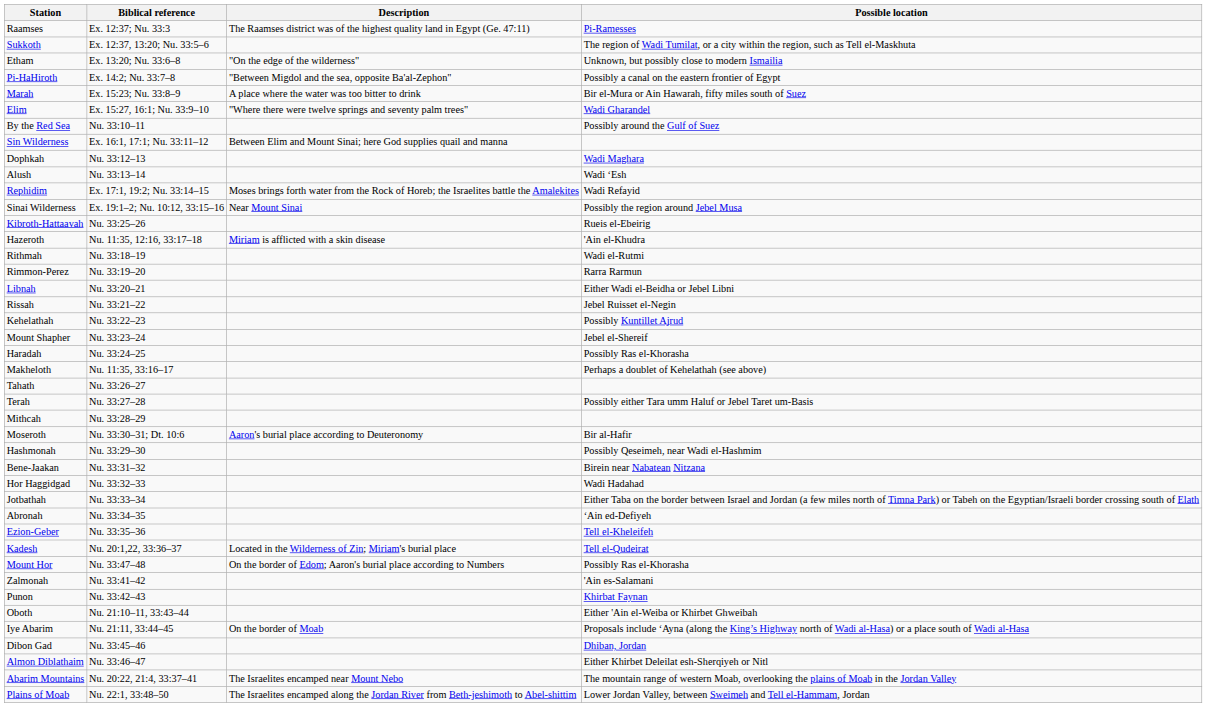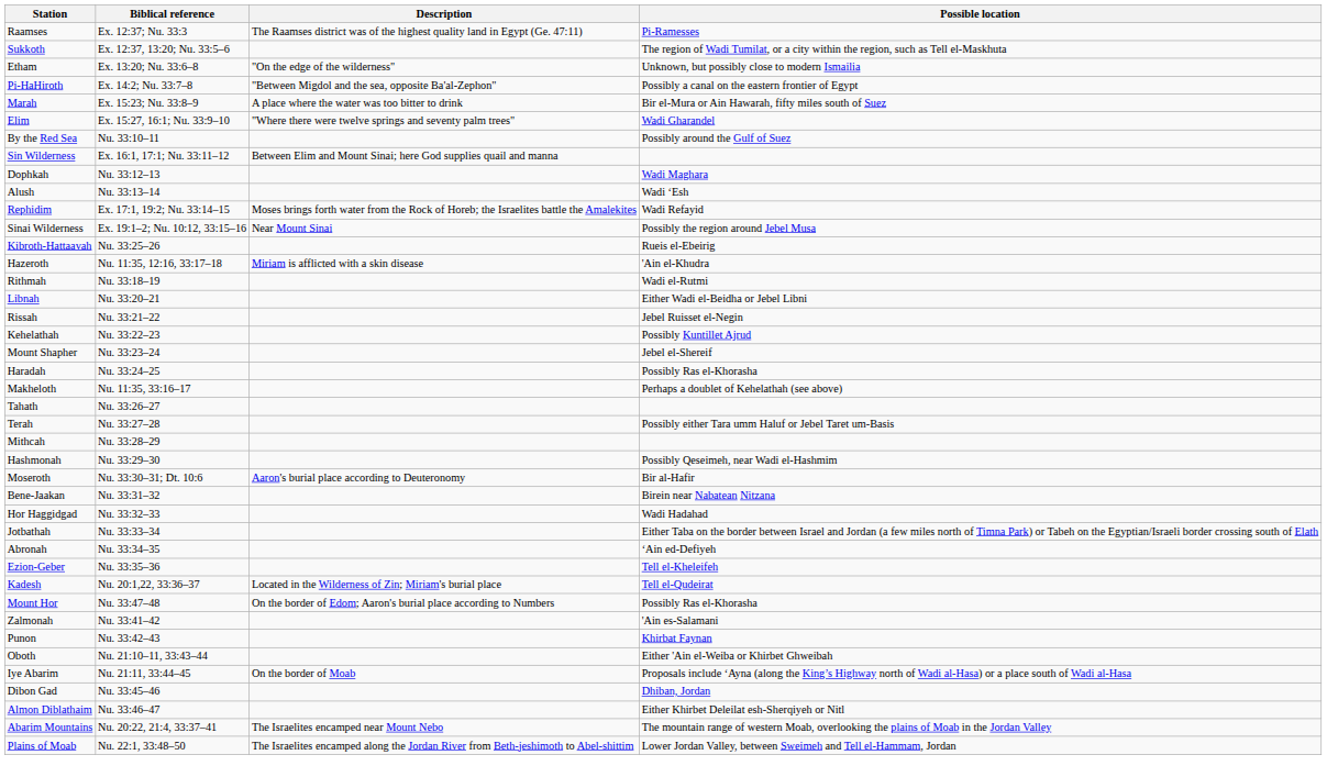 <table class="wikitable">
 <tr>
 <th scope="col">Station</th>
 <th scope="col">Biblical reference</th>
 <th scope="col">Description</th>
 <th scope="col">Possible location</th>
 </tr>
 <tr>
 <td>Raamses</td>
 <td>Ex. 12:37; Nu. 33:3</td>
 <td>The Raamses district was of the highest quality land in Egypt (Ge. 47:11)</td>
 <td><a href='#'>Pi-Ramesses</a></td>
 </tr>
 <tr>
 <td><a href='#'>Sukkoth</a></td>
 <td>Ex. 12:37, 13:20; Nu. 33:5–6</td>
 <td></td>
 <td>The region of <a href='#'>Wadi Tumilat</a>, or a city within the region, such as Tell el-Maskhuta</td>
 </tr>
 <tr>
 <td>Etham</td>
 <td>Ex. 13:20; Nu. 33:6–8</td>
 <td>"On the edge of the wilderness"</td>
 <td>Unknown, but possibly close to modern <a href='#'>Ismailia</a></td>
 </tr>
 <tr>
 <td><a href='#'>Pi-HaHiroth</a></td>
 <td>Ex. 14:2; Nu. 33:7–8</td>
 <td>"Between Migdol and the sea, opposite Ba'al-Zephon"</td>
 <td>Possibly a canal on the eastern frontier of Egypt</td>
 </tr>
 <tr>
 <td><a href='#'>Marah</a></td>
 <td>Ex. 15:23; Nu. 33:8–9</td>
 <td>A place where the water was too bitter to drink</td>
 <td>Bir el-Mura or Ain Hawarah, fifty miles south of <a href='#'>Suez</a></td>
 </tr>
 <tr>
 <td><a href='#'>Elim</a></td>
 <td>Ex. 15:27, 16:1; Nu. 33:9–10</td>
 <td>"Where there were twelve springs and seventy palm trees"</td>
 <td><a href='#'>Wadi Gharandel</a></td>
 </tr>
 <tr>
 <td>By the <a href='#'>Red Sea</a></td>
 <td>Nu. 33:10–11</td>
 <td></td>
 <td>Possibly around the <a href='#'>Gulf of Suez</a></td>
 </tr>
 <tr>
 <td><a href='#'>Sin Wilderness</a></td>
 <td>Ex. 16:1, 17:1; Nu. 33:11–12</td>
 <td>Between Elim and Mount Sinai; here God supplies quail and manna</td>
 <td></td>
 </tr>
 <tr>
 <td>Dophkah</td>
 <td>Nu. 33:12–13</td>
 <td></td>
 <td><a href='#'>Wadi Maghara</a></td>
 </tr>
 <tr>
 <td>Alush</td>
 <td>Nu. 33:13–14</td>
 <td></td>
 <td>Wadi ‘Esh</td>
 </tr>
 <tr>
 <td><a href='#'>Rephidim</a></td>
 <td>Ex. 17:1, 19:2; Nu. 33:14–15</td>
 <td>Moses brings forth water from the Rock of Horeb; the Israelites battle the <a href='#'>Amalekites</a></td>
 <td>Wadi Refayid</td>
 </tr>
 <tr>
 <td>Sinai Wilderness</td>
 <td>Ex. 19:1–2; Nu. 10:12, 33:15–16</td>
 <td>Near <a href='#'>Mount Sinai</a></td>
 <td>Possibly the region around <a href='#'>Jebel Musa</a></td>
 </tr>
 <tr>
 <td><a href='#'>Kibroth-Hattaavah</a></td>
 <td>Nu. 33:25–26</td>
 <td></td>
 <td>Rueis el-Ebeirig</td>
 </tr>
 <tr>
 <td>Hazeroth</td>
 <td>Nu. 11:35, 12:16, 33:17–18</td>
 <td><a href='#'>Miriam</a> is afflicted with a skin disease</td>
 <td>'Ain el-Khudra</td>
 </tr>
 <tr>
 <td>Rithmah</td>
 <td>Nu. 33:18–19</td>
 <td></td>
 <td>Wadi el-Rutmi</td>
 </tr>
 <tr>
-<td>Rimmon-Perez</td>
-<td>Nu. 33:19–20</td>
-<td></td>
-<td>Rarra Rarmun</td>
-</tr>
-<tr>
 <td><a href='#'>Libnah</a></td>
 <td>Nu. 33:20–21</td>
 <td></td>
 <td>Either Wadi el-Beidha or Jebel Libni</td>
 </tr>
 <tr>
 <td>Rissah</td>
 <td>Nu. 33:21–22</td>
 <td></td>
 <td>Jebel Ruisset el-Negin</td>
 </tr>
 <tr>
 <td>Kehelathah</td>
 <td>Nu. 33:22–23</td>
 <td></td>
 <td>Possibly <a href='#'>Kuntillet Ajrud</a></td>
 </tr>
 <tr>
 <td>Mount Shapher</td>
 <td>Nu. 33:23–24</td>
 <td></td>
 <td>Jebel el-Shereif</td>
 </tr>
 <tr>
 <td>Haradah</td>
 <td>Nu. 33:24–25</td>
 <td></td>
 <td>Possibly Ras el-Khorasha</td>
 </tr>
 <tr>
 <td>Makheloth</td>
 <td>Nu. 11:35, 33:16–17</td>
 <td></td>
 <td>Perhaps a doublet of Kehelathah (see above)</td>
 </tr>
 <tr>
 <td>Tahath</td>
 <td>Nu. 33:26–27</td>
 <td></td>
 <td></td>
 </tr>
 <tr>
 <td>Terah</td>
 <td>Nu. 33:27–28</td>
 <td></td>
 <td>Possibly either Tara umm Haluf or Jebel Taret um-Basis</td>
 </tr>
 <tr>
 <td>Mithcah</td>
 <td>Nu. 33:28–29</td>
 <td></td>
 <td></td>
 </tr>
 <tr>
+<td>Hashmonah</td>
+<td>Nu. 33:29–30</td>
+<td></td>
+<td>Possibly Qeseimeh, near Wadi el-Hashmim</td>
+</tr>
+<tr>
 <td>Moseroth</td>
 <td>Nu. 33:30–31; Dt. 10:6</td>
 <td><a href='#'>Aaron</a>'s burial place according to Deuteronomy</td>
 <td>Bir al-Hafir</td>
-</tr>
-<tr>
-<td>Hashmonah</td>
-<td>Nu. 33:29–30</td>
-<td></td>
-<td>Possibly Qeseimeh, near Wadi el-Hashmim</td>
 </tr>
 <tr>
 <td>Bene-Jaakan</td>
 <td>Nu. 33:31–32</td>
 <td></td>
 <td>Birein near <a href='#'>Nabatean</a> <a href='#'>Nitzana</a></td>
 </tr>
 <tr>
 <td>Hor Haggidgad</td>
 <td>Nu. 33:32–33</td>
 <td></td>
 <td>Wadi Hadahad</td>
 </tr>
 <tr>
 <td>Jotbathah</td>
 <td>Nu. 33:33–34</td>
 <td></td>
 <td>Either Taba on the border between Israel and Jordan (a few miles north of <a href='#'>Timna Park</a>) or Tabeh on the Egyptian/Israeli border crossing south of <a href='#'>Elath</a></td>
 </tr>
 <tr>
 <td>Abronah</td>
 <td>Nu. 33:34–35</td>
 <td></td>
 <td>‘Ain ed-Defiyeh</td>
 </tr>
 <tr>
 <td><a href='#'>Ezion-Geber</a></td>
 <td>Nu. 33:35–36</td>
 <td></td>
 <td><a href='#'>Tell el-Kheleifeh</a></td>
 </tr>
 <tr>
 <td><a href='#'>Kadesh</a></td>
 <td>Nu. 20:1,22, 33:36–37</td>
 <td>Located in the <a href='#'>Wilderness of Zin</a>; <a href='#'>Miriam</a>'s burial place</td>
 <td><a href='#'>Tell el-Qudeirat</a></td>
 </tr>
 <tr>
 <td><a href='#'>Mount Hor</a></td>
 <td>Nu. 33:47–48</td>
 <td>On the border of <a href='#'>Edom</a>; Aaron's burial place according to Numbers</td>
 <td>Possibly Ras el-Khorasha</td>
 </tr>
 <tr>
 <td>Zalmonah</td>
 <td>Nu. 33:41–42</td>
 <td></td>
 <td>'Ain es-Salamani</td>
 </tr>
 <tr>
 <td>Punon</td>
 <td>Nu. 33:42–43</td>
 <td></td>
 <td><a href='#'>Khirbat Faynan</a></td>
 </tr>
 <tr>
 <td>Oboth</td>
 <td>Nu. 21:10–11, 33:43–44</td>
 <td></td>
 <td>Either 'Ain el-Weiba or Khirbet Ghweibah</td>
 </tr>
 <tr>
 <td>Iye Abarim</td>
 <td>Nu. 21:11, 33:44–45</td>
 <td>On the border of <a href='#'>Moab</a></td>
 <td>Proposals include ‘Ayna (along the <a href='#'>King’s Highway</a> north of <a href='#'>Wadi al-Hasa</a>) or a place south of <a href='#'>Wadi al-Hasa</a></td>
 </tr>
 <tr>
 <td>Dibon Gad</td>
 <td>Nu. 33:45–46</td>
 <td></td>
 <td><a href='#'>Dhiban, Jordan</a></td>
 </tr>
 <tr>
 <td><a href='#'>Almon Diblathaim</a></td>
 <td>Nu. 33:46–47</td>
 <td></td>
 <td>Either Khirbet Deleilat esh-Sherqiyeh or Nitl</td>
 </tr>
 <tr>
 <td><a href='#'>Abarim Mountains</a></td>
 <td>Nu. 20:22, 21:4, 33:37–41</td>
 <td>The Israelites encamped near <a href='#'>Mount Nebo</a></td>
 <td>The mountain range of western Moab, overlooking the <a href='#'>plains of Moab</a> in the <a href='#'>Jordan Valley</a></td>
 </tr>
 <tr>
 <td><a href='#'>Plains of Moab</a></td>
 <td>Nu. 22:1, 33:48–50</td>
 <td>The Israelites encamped along the <a href='#'>Jordan River</a> from <a href='#'>Beth-jeshimoth</a> to <a href='#'>Abel-shittim</a></td>
 <td>Lower Jordan Valley, between <a href='#'>Sweimeh</a> and <a href='#'>Tell el-Hammam</a>, Jordan</td>
 </tr>
 </table>
